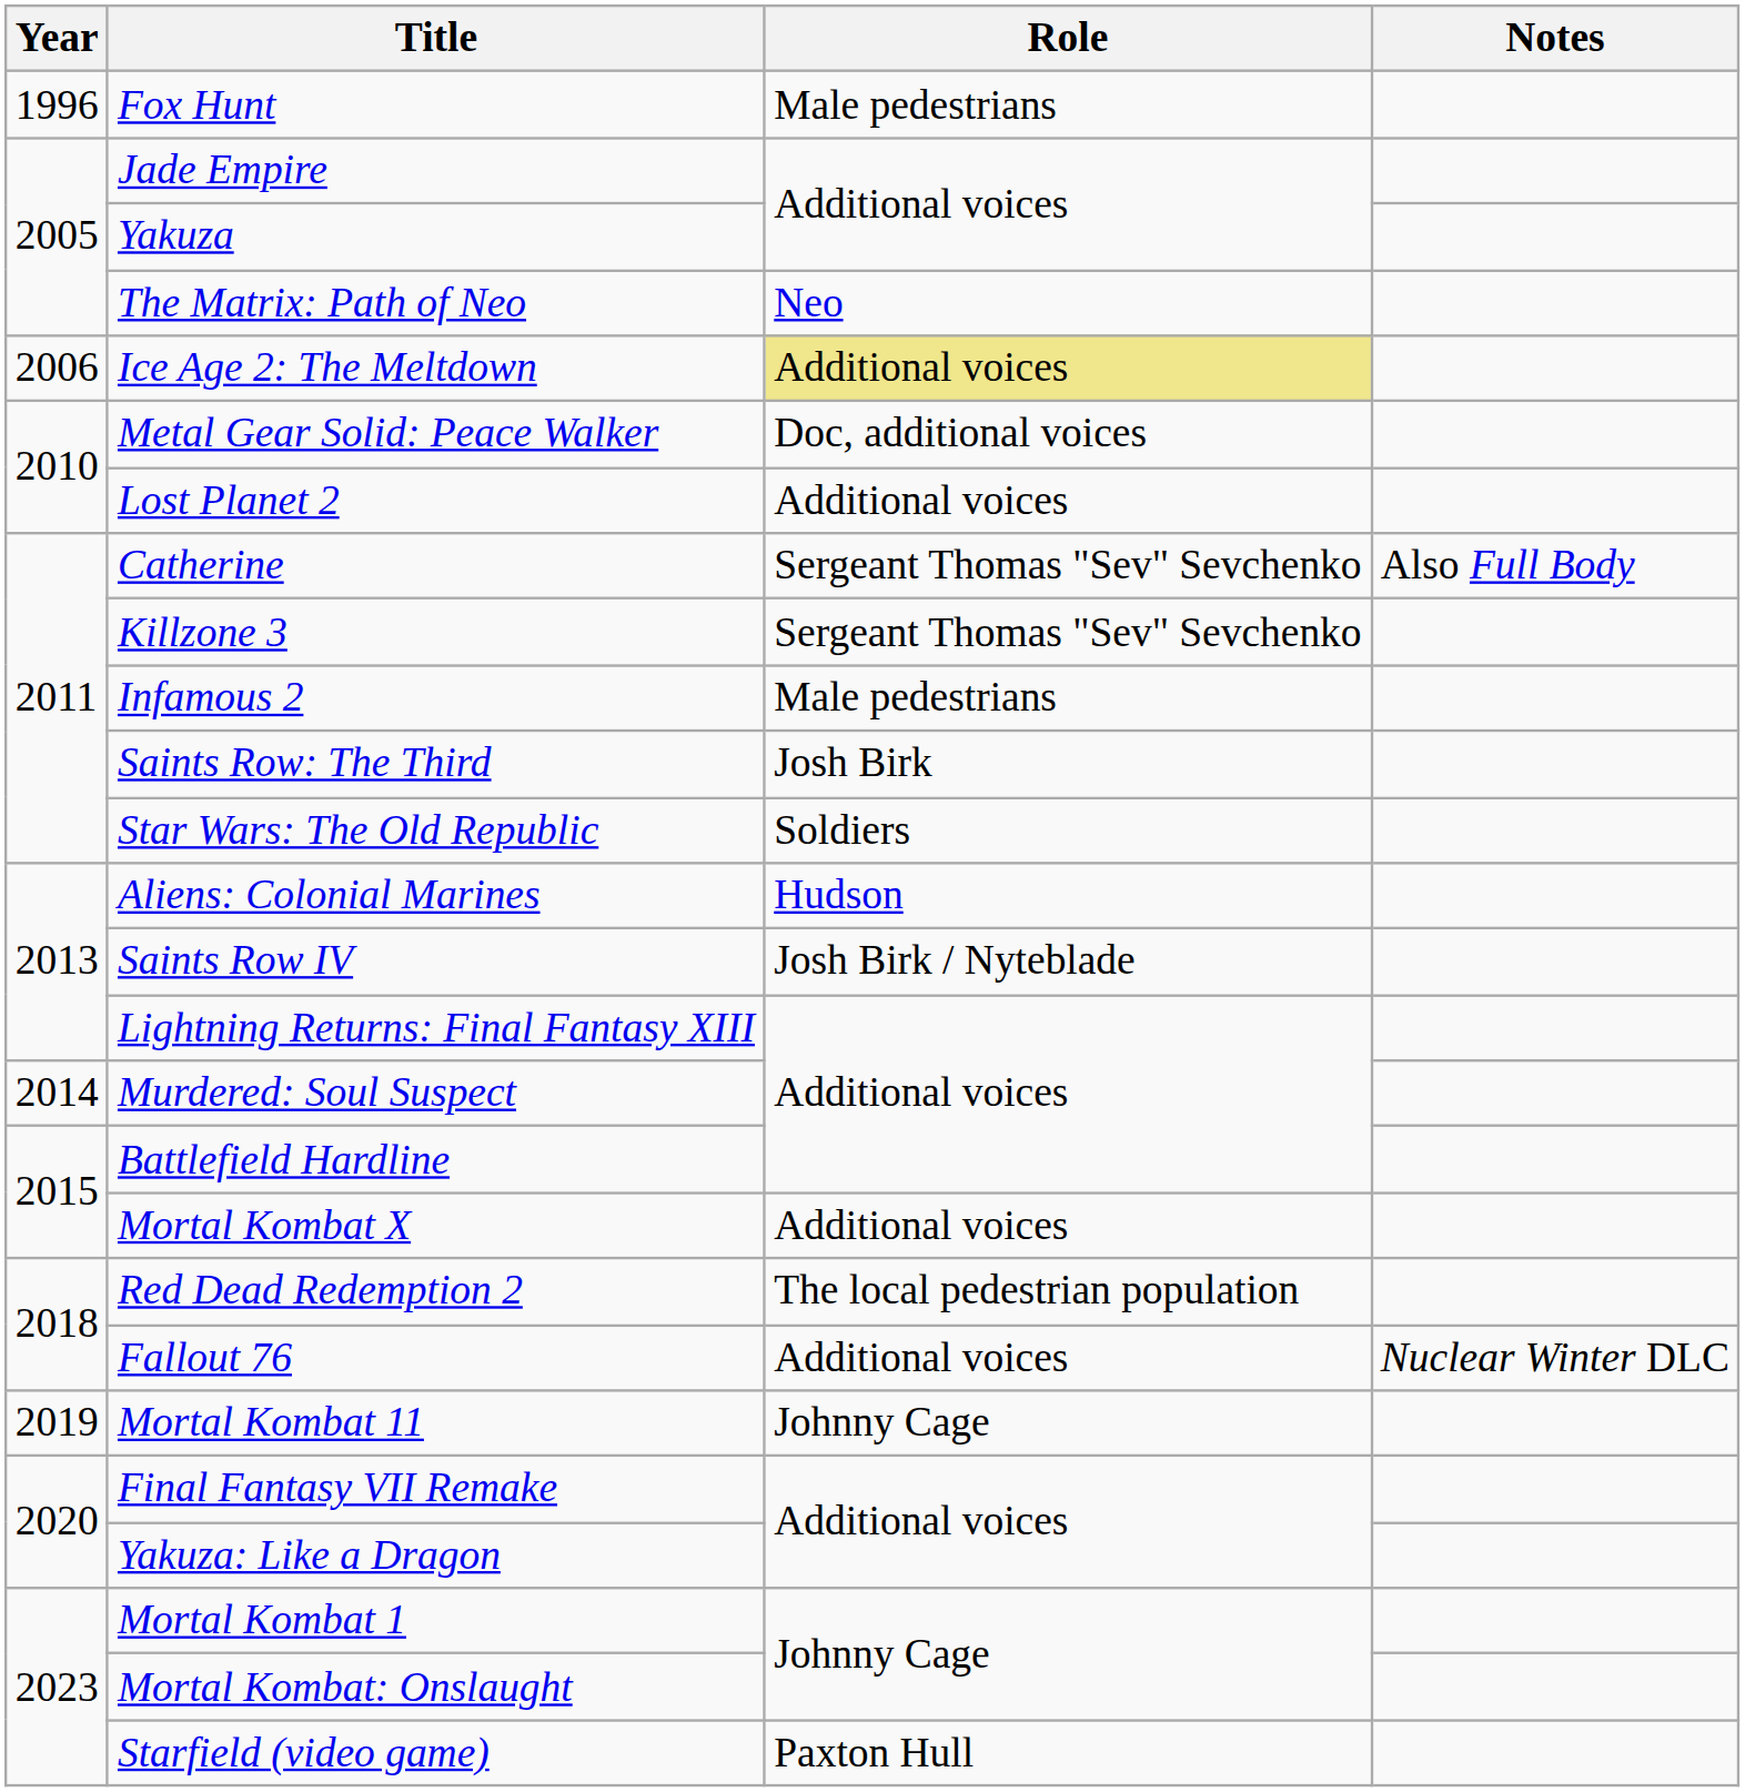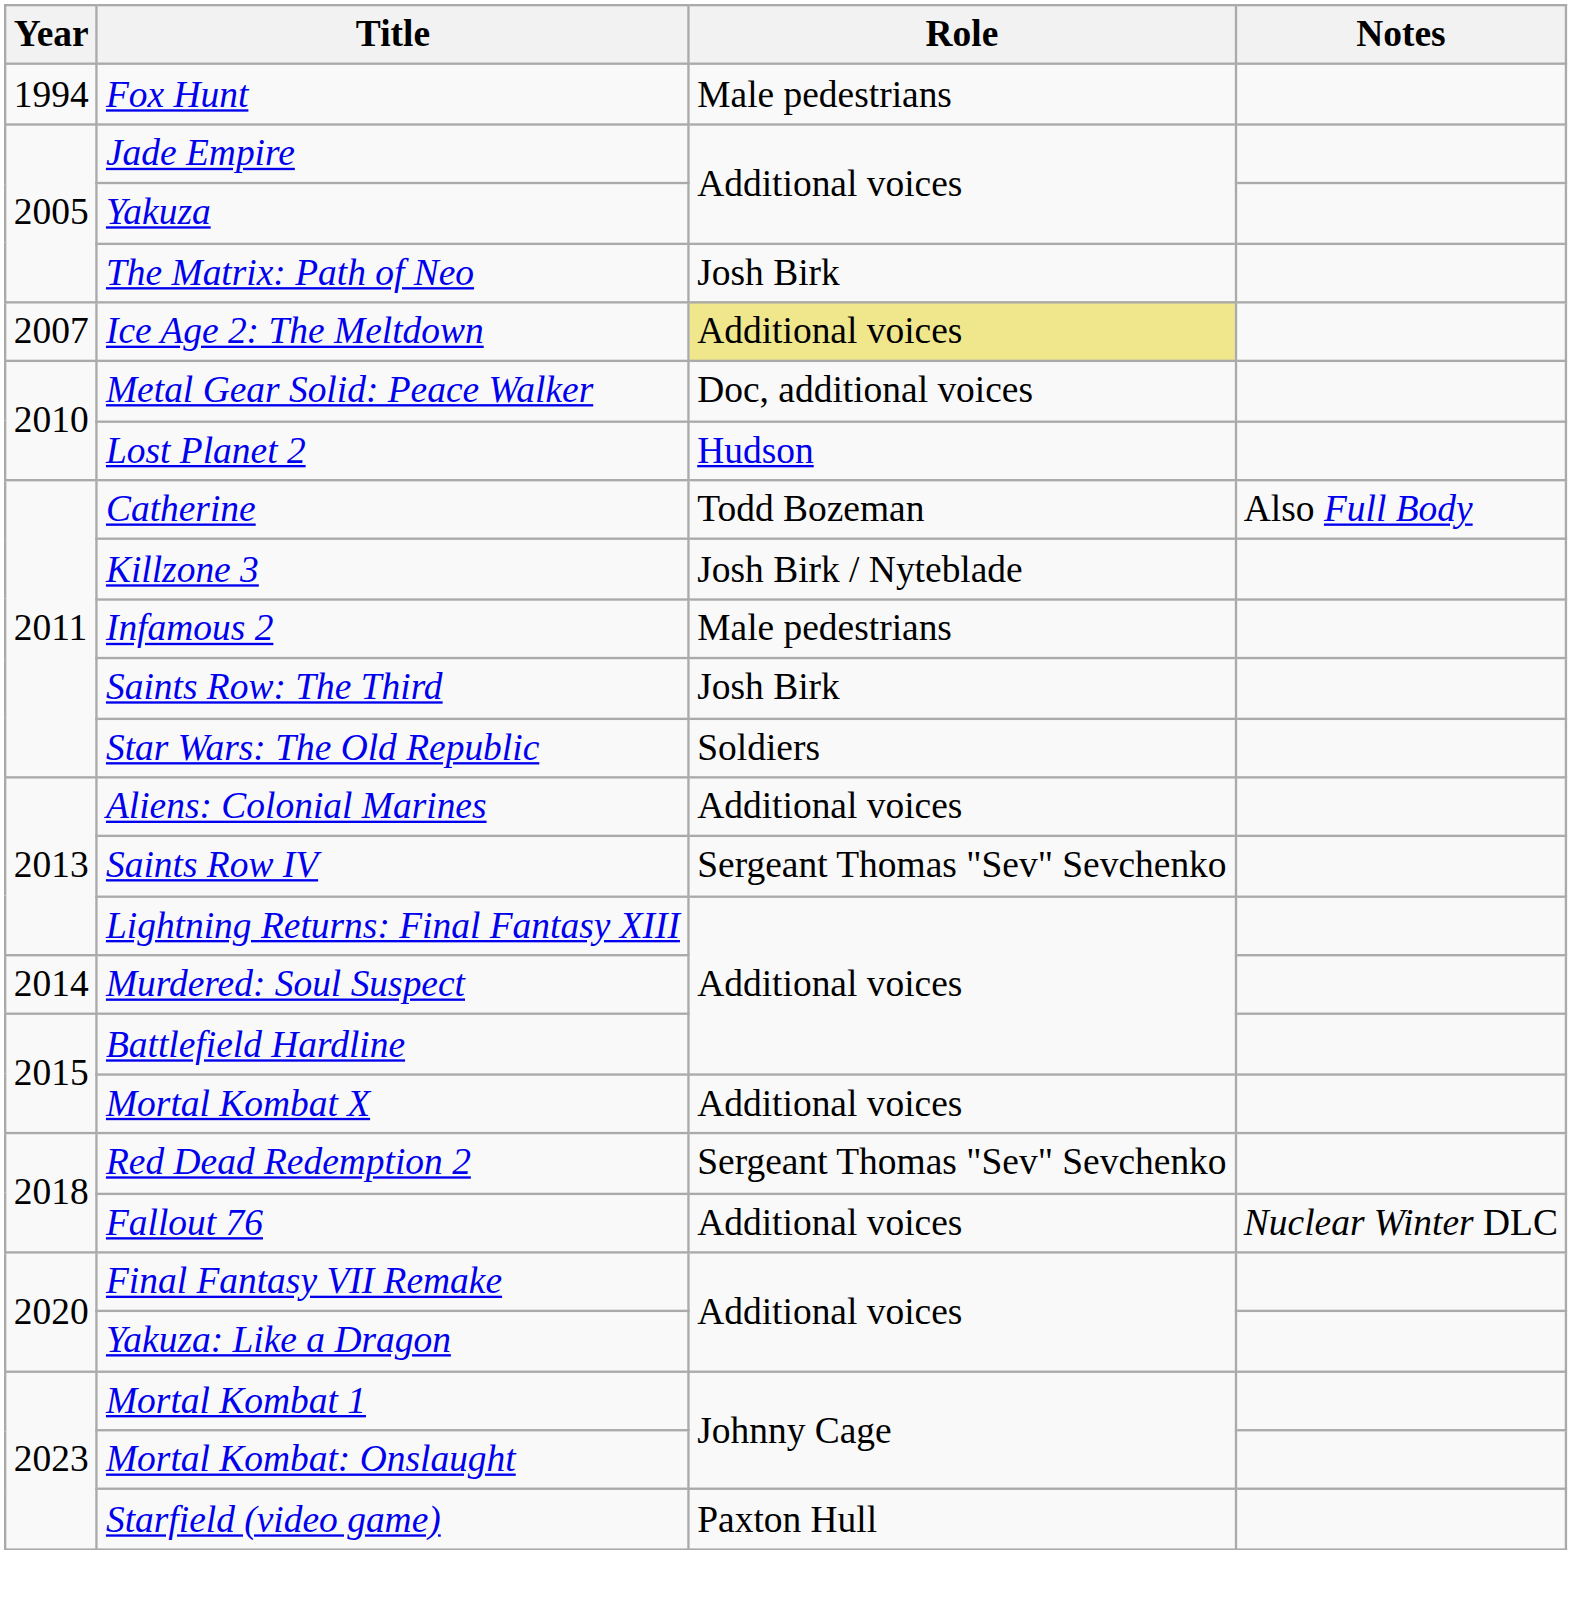 <table class="wikitable sortable">
 <tr>
 <th>Year</th>
 <th>Title</th>
 <th>Role</th>
 <th>Notes</th>
 </tr>
 <tr>
-<td>1996</td>
+<td>1994</td>
 <td><em><a href='#'>Fox Hunt</a></em></td>
 <td>Male pedestrians</td>
 <td></td>
 </tr>
 <tr>
 <td rowspan="3">2005</td>
 <td><em><a href='#'>Jade Empire</a></em></td>
 <td rowspan="2">Additional voices</td>
 <td></td>
 </tr>
 <tr>
 <td><em><a href='#'>Yakuza</a></em></td>
 <td></td>
 </tr>
 <tr>
 <td><em><a href='#'>The Matrix: Path of Neo</a></em></td>
-<td><a href='#'>Neo</a></td>
+<td>Josh Birk</td>
 <td></td>
 </tr>
 <tr>
-<td>2006</td>
+<td>2007</td>
 <td><em><a href='#'>Ice Age 2: The Meltdown</a></em></td>
 <td style="background: khaki;">Additional voices</td>
 <td></td>
 </tr>
 <tr>
 <td rowspan="2">2010</td>
 <td><em><a href='#'>Metal Gear Solid: Peace Walker</a></em></td>
 <td>Doc, additional voices</td>
 <td></td>
 </tr>
 <tr>
 <td><em><a href='#'>Lost Planet 2</a></em></td>
-<td>Additional voices</td>
+<td><a href='#'>Hudson</a></td>
 <td></td>
 </tr>
 <tr>
 <td rowspan="5">2011</td>
 <td><em><a href='#'>Catherine</a></em></td>
-<td>Sergeant Thomas "Sev" Sevchenko</td>
+<td>Todd Bozeman</td>
 <td>Also <em><a href='#'>Full Body</a></em></td>
 </tr>
 <tr>
 <td><em><a href='#'>Killzone 3</a></em></td>
-<td>Sergeant Thomas "Sev" Sevchenko</td>
+<td>Josh Birk / Nyteblade</td>
 <td></td>
 </tr>
 <tr>
 <td><em><a href='#'>Infamous 2</a></em></td>
 <td>Male pedestrians</td>
 <td></td>
 </tr>
 <tr>
 <td><em><a href='#'>Saints Row: The Third</a></em></td>
 <td>Josh Birk</td>
 <td></td>
 </tr>
 <tr>
 <td><em><a href='#'>Star Wars: The Old Republic</a></em></td>
 <td>Soldiers</td>
 <td></td>
 </tr>
 <tr>
 <td rowspan="3">2013</td>
 <td><em><a href='#'>Aliens: Colonial Marines</a></em></td>
-<td><a href='#'>Hudson</a></td>
+<td>Additional voices</td>
 <td></td>
 </tr>
 <tr>
 <td><em><a href='#'>Saints Row IV</a></em></td>
-<td>Josh Birk / Nyteblade</td>
+<td>Sergeant Thomas "Sev" Sevchenko</td>
 <td></td>
 </tr>
 <tr>
 <td><em><a href='#'>Lightning Returns: Final Fantasy XIII</a></em></td>
 <td rowspan="3">Additional voices</td>
 <td></td>
 </tr>
 <tr>
 <td>2014</td>
 <td><em><a href='#'>Murdered: Soul Suspect</a></em></td>
 <td></td>
 </tr>
 <tr>
 <td rowspan="2">2015</td>
 <td><em><a href='#'>Battlefield Hardline</a></em></td>
 <td></td>
 </tr>
 <tr>
 <td><em><a href='#'>Mortal Kombat X</a></em></td>
 <td>Additional voices</td>
 <td></td>
 </tr>
 <tr>
 <td rowspan="2">2018</td>
 <td><em><a href='#'>Red Dead Redemption 2</a></em></td>
-<td>The local pedestrian population</td>
+<td>Sergeant Thomas "Sev" Sevchenko</td>
 <td></td>
 </tr>
 <tr>
 <td><em><a href='#'>Fallout 76</a></em></td>
 <td>Additional voices</td>
 <td><em>Nuclear Winter</em> DLC</td>
-</tr>
-<tr>
-<td>2019</td>
-<td><em><a href='#'>Mortal Kombat 11</a></em></td>
-<td>Johnny Cage</td>
-<td></td>
 </tr>
 <tr>
 <td rowspan="2">2020</td>
 <td><em><a href='#'>Final Fantasy VII Remake</a></em></td>
 <td rowspan="2">Additional voices</td>
 <td></td>
 </tr>
 <tr>
 <td><em><a href='#'>Yakuza: Like a Dragon</a></em></td>
 <td></td>
 </tr>
 <tr>
 <td rowspan="3">2023</td>
 <td><em><a href='#'>Mortal Kombat 1</a></em></td>
 <td rowspan="2">Johnny Cage</td>
 <td></td>
 </tr>
 <tr>
 <td><em><a href='#'>Mortal Kombat: Onslaught</a></em></td>
 <td></td>
 </tr>
 <tr>
 <td><em><a href='#'>Starfield (video game)</a></em></td>
 <td rowspan="2">Paxton Hull</td>
 <td></td>
 </tr>
 </table>
